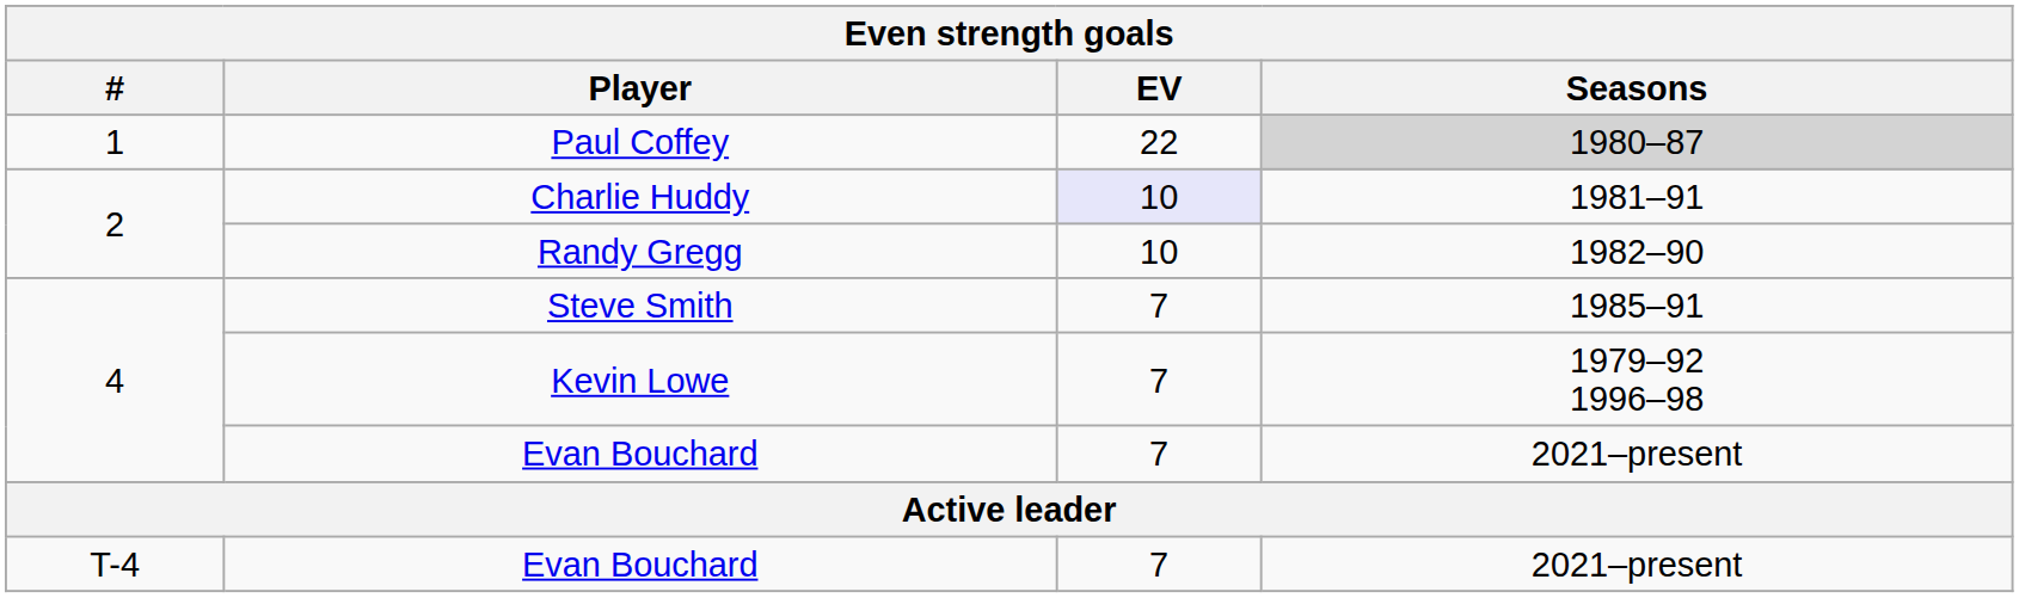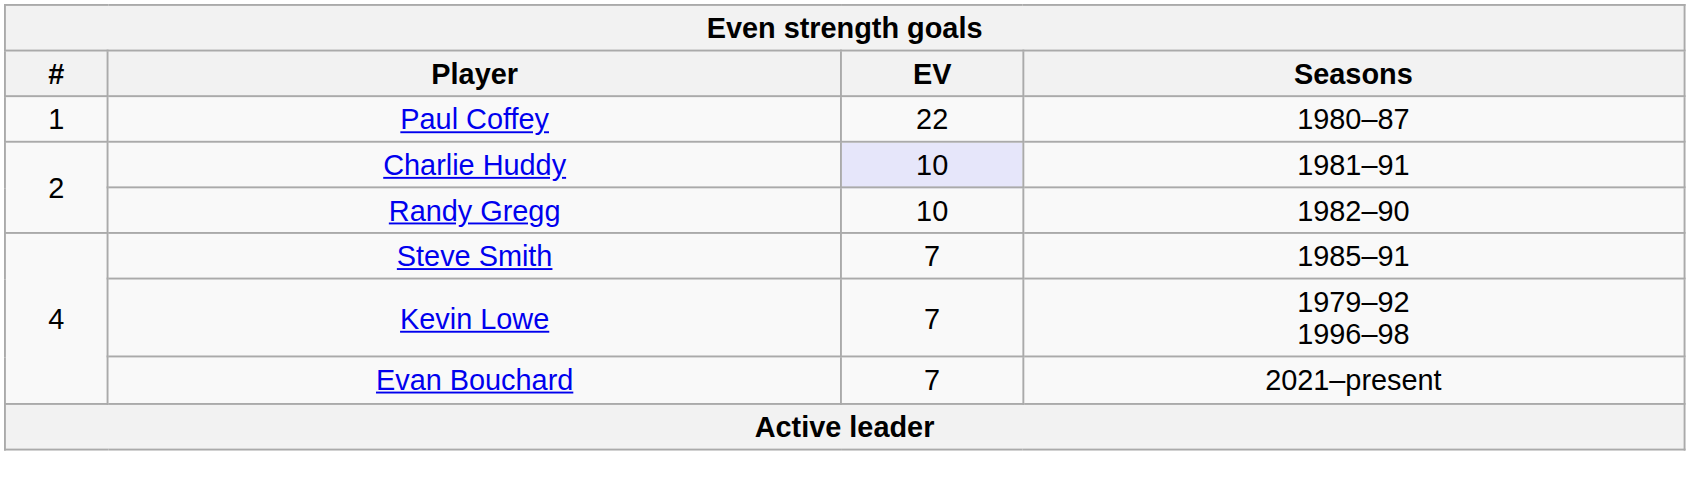 <table class="wikitable" style="text-align: center; font-size: 95%" width="70%">
 <tr>
 <th colspan="4">Even strength goals</th>
 </tr>
 <tr>
 <th>#</th>
 <th>Player</th>
 <th>EV</th>
 <th>Seasons</th>
 </tr>
 <tr>
 <td>1</td>
 <td><a href='#'>Paul Coffey</a></td>
 <td>22</td>
-<td style="background: lightgrey;">1980–87</td>
+<td>1980–87</td>
 </tr>
 <tr>
 <td rowspan="2">2</td>
 <td><a href='#'>Charlie Huddy</a></td>
 <td style="background: lavender;">10</td>
 <td>1981–91</td>
 </tr>
 <tr>
 <td><a href='#'>Randy Gregg</a></td>
 <td>10</td>
 <td>1982–90</td>
 </tr>
 <tr>
 <td rowspan="3">4</td>
 <td><a href='#'>Steve Smith</a></td>
 <td>7</td>
 <td>1985–91</td>
 </tr>
 <tr>
 <td><a href='#'>Kevin Lowe</a></td>
 <td>7</td>
 <td>1979–92<br>1996–98</td>
 </tr>
 <tr>
 <td><a href='#'>Evan Bouchard</a></td>
 <td>7</td>
 <td>2021–present</td>
 </tr>
 <tr>
 <th colspan="4">Active leader</th>
 </tr>
-<tr>
-<td>T-4</td>
-<td><a href='#'>Evan Bouchard</a></td>
-<td>7</td>
-<td>2021–present</td>
-</tr>
 </table>
